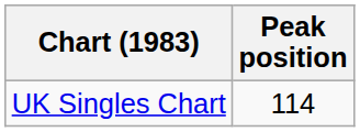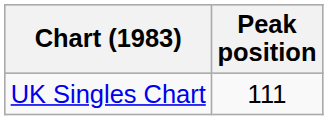 <table class="wikitable sortable">
 <tr>
 <th>Chart (1983)</th>
 <th>Peak<br>position</th>
 </tr>
 <tr>
 <td><a href='#'>UK Singles Chart</a></td>
-<td style="text-align:center;">114</td>
+<td style="text-align:center;">111</td>
 </tr>
 </table>
